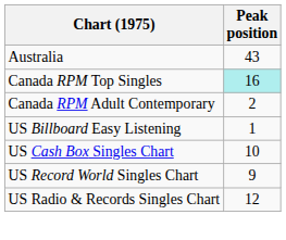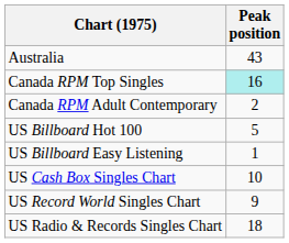 <table class="wikitable sortable">
 <tr>
 <th>Chart (1975)</th>
 <th>Peak<br>position</th>
 </tr>
 <tr>
 <td>Australia </td>
 <td style="text-align:center;">43</td>
 </tr>
 <tr>
 <td>Canada <em>RPM</em> Top Singles </td>
 <td style="background: paleturquoise; text-align:center;">16</td>
 </tr>
 <tr>
 <td>Canada <em><a href='#'>RPM</a></em> Adult Contemporary </td>
 <td style="text-align:center;">2</td>
 </tr>
 <tr>
+<td>US <em>Billboard</em> Hot 100 </td>
+<td style="text-align:center;">5</td>
+</tr>
+<tr>
 <td>US <em>Billboard</em> Easy Listening </td>
 <td style="text-align:center;">1</td>
 </tr>
 <tr>
 <td>US <a href='#'><em>Cash Box</em> Singles Chart</a></td>
 <td style="text-align:center;">10</td>
 </tr>
 <tr>
 <td>US <em>Record World</em> Singles Chart</td>
 <td style="text-align:center;">9</td>
 </tr>
 <tr>
 <td>US Radio & Records Singles Chart</td>
-<td style="text-align:center;">12</td>
+<td style="text-align:center;">18</td>
 </tr>
 </table>
